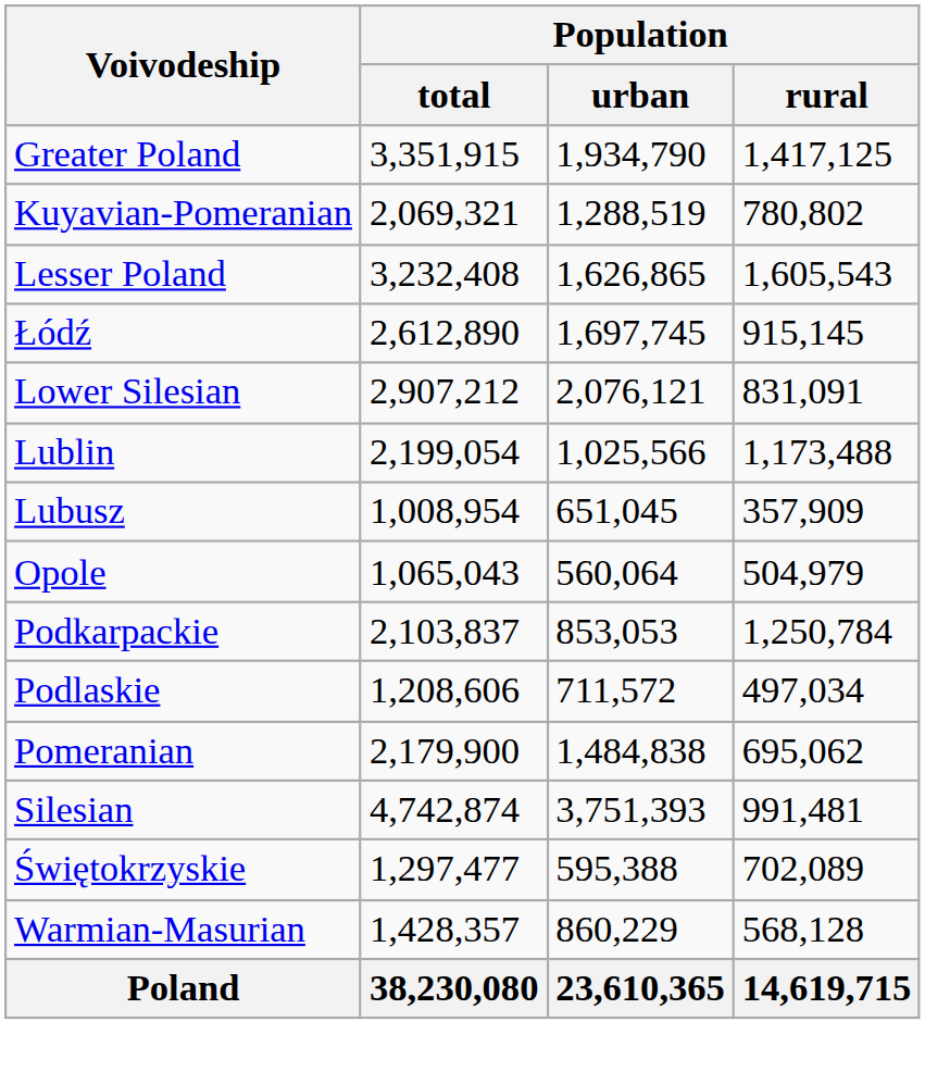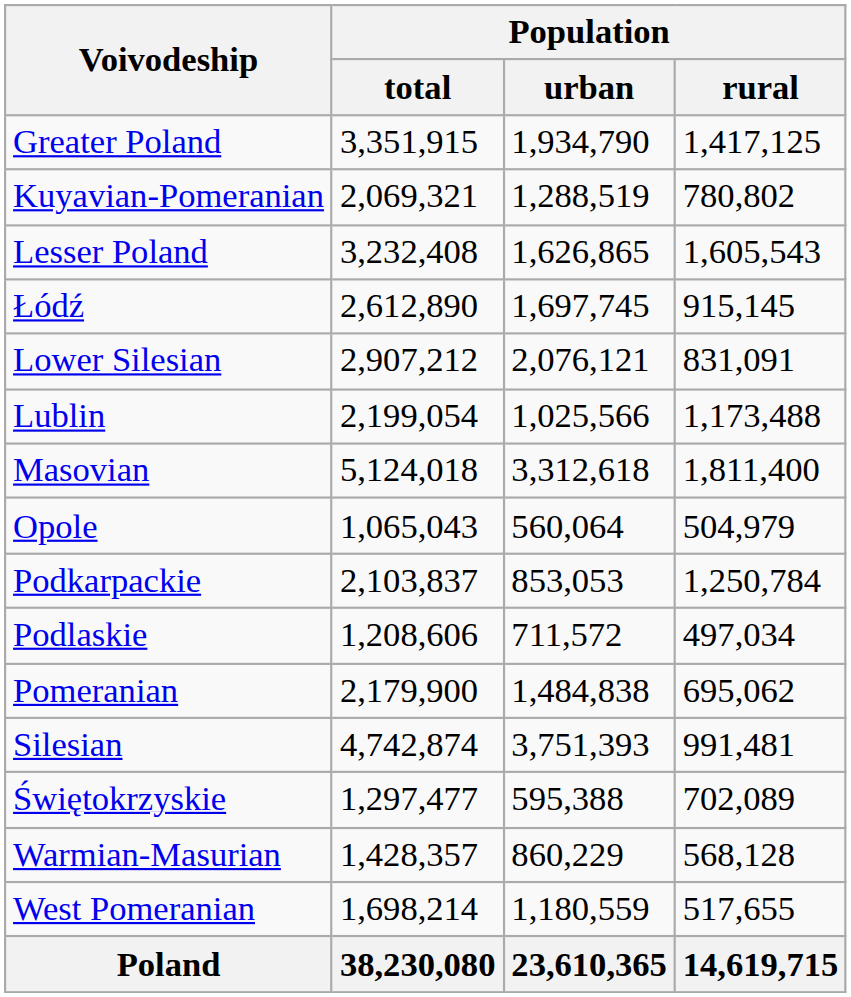 <table class="wikitable">
 <tr>
 <th rowspan="2">Voivodeship</th>
 <th colspan="3">Population</th>
 </tr>
 <tr>
 <th>total</th>
 <th>urban</th>
 <th>rural</th>
 </tr>
 <tr>
 <td><a href='#'>Greater Poland</a></td>
 <td>3,351,915</td>
 <td>1,934,790</td>
 <td>1,417,125</td>
 </tr>
 <tr>
 <td><a href='#'>Kuyavian-Pomeranian</a></td>
 <td>2,069,321</td>
 <td>1,288,519</td>
 <td>780,802</td>
 </tr>
 <tr>
 <td><a href='#'>Lesser Poland</a></td>
 <td>3,232,408</td>
 <td>1,626,865</td>
 <td>1,605,543</td>
 </tr>
 <tr>
 <td><a href='#'>Łódź</a></td>
 <td>2,612,890</td>
 <td>1,697,745</td>
 <td>915,145</td>
 </tr>
 <tr>
 <td><a href='#'>Lower Silesian</a></td>
 <td>2,907,212</td>
 <td>2,076,121</td>
 <td>831,091</td>
 </tr>
 <tr>
 <td><a href='#'>Lublin</a></td>
 <td>2,199,054</td>
 <td>1,025,566</td>
 <td>1,173,488</td>
 </tr>
 <tr>
-<td><a href='#'>Lubusz</a></td>
-<td>1,008,954</td>
-<td>651,045</td>
-<td>357,909</td>
+<td><a href='#'>Masovian</a></td>
+<td>5,124,018</td>
+<td>3,312,618</td>
+<td>1,811,400</td>
 </tr>
 <tr>
 <td><a href='#'>Opole</a></td>
 <td>1,065,043</td>
 <td>560,064</td>
 <td>504,979</td>
 </tr>
 <tr>
 <td><a href='#'>Podkarpackie</a></td>
 <td>2,103,837</td>
 <td>853,053</td>
 <td>1,250,784</td>
 </tr>
 <tr>
 <td><a href='#'>Podlaskie</a></td>
 <td>1,208,606</td>
 <td>711,572</td>
 <td>497,034</td>
 </tr>
 <tr>
 <td><a href='#'>Pomeranian</a></td>
 <td>2,179,900</td>
 <td>1,484,838</td>
 <td>695,062</td>
 </tr>
 <tr>
 <td><a href='#'>Silesian</a></td>
 <td>4,742,874</td>
 <td>3,751,393</td>
 <td>991,481</td>
 </tr>
 <tr>
 <td><a href='#'>Świętokrzyskie</a></td>
 <td>1,297,477</td>
 <td>595,388</td>
 <td>702,089</td>
 </tr>
 <tr>
 <td><a href='#'>Warmian-Masurian</a></td>
 <td>1,428,357</td>
 <td>860,229</td>
 <td>568,128</td>
 </tr>
 <tr>
+<td><a href='#'>West Pomeranian</a></td>
+<td>1,698,214</td>
+<td>1,180,559</td>
+<td>517,655</td>
+</tr>
+<tr>
 <th>Poland</th>
 <th>38,230,080</th>
 <th>23,610,365</th>
 <th>14,619,715</th>
 </tr>
 </table>
